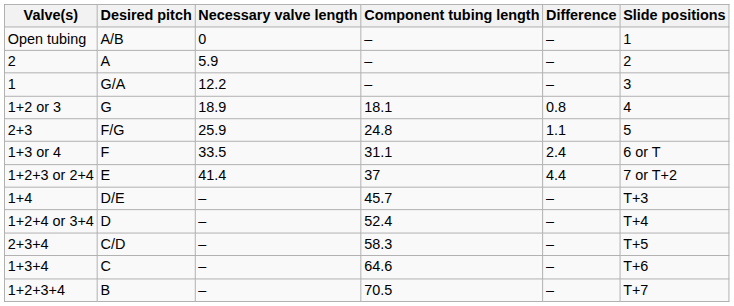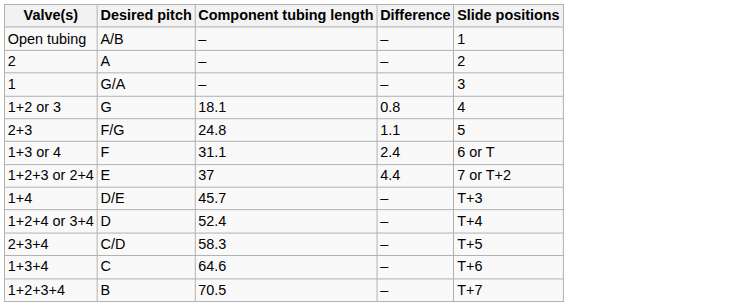 <table class="wikitable">
 <tr>
 <th>Valve(s)</th>
 <th>Desired pitch</th>
-<th>Necessary valve length</th>
 <th>Component tubing length</th>
 <th>Difference</th>
 <th>Slide positions</th>
 </tr>
 <tr>
 <td>Open tubing</td>
 <td>A/B</td>
-<td>0</td>
 <td>–</td>
 <td>–</td>
 <td>1</td>
 </tr>
 <tr>
 <td>2</td>
 <td>A</td>
-<td>5.9</td>
 <td>–</td>
 <td>–</td>
 <td>2</td>
 </tr>
 <tr>
 <td>1</td>
 <td>G/A</td>
-<td>12.2</td>
 <td>–</td>
 <td>–</td>
 <td>3</td>
 </tr>
 <tr>
 <td>1+2 or 3</td>
 <td>G</td>
-<td>18.9</td>
 <td>18.1</td>
 <td>0.8</td>
 <td>4</td>
 </tr>
 <tr>
 <td>2+3</td>
 <td>F/G</td>
-<td>25.9</td>
 <td>24.8</td>
 <td>1.1</td>
 <td>5</td>
 </tr>
 <tr>
 <td>1+3 or 4</td>
 <td>F</td>
-<td>33.5</td>
 <td>31.1</td>
 <td>2.4</td>
 <td>6 or T</td>
 </tr>
 <tr>
 <td>1+2+3 or 2+4</td>
 <td>E</td>
-<td>41.4</td>
 <td>37</td>
 <td>4.4</td>
 <td>7 or T+2</td>
 </tr>
 <tr>
 <td>1+4</td>
 <td>D/E</td>
-<td>–</td>
 <td>45.7</td>
 <td>–</td>
 <td>T+3</td>
 </tr>
 <tr>
 <td>1+2+4 or 3+4</td>
 <td>D</td>
-<td>–</td>
 <td>52.4</td>
 <td>–</td>
 <td>T+4</td>
 </tr>
 <tr>
 <td>2+3+4</td>
 <td>C/D</td>
-<td>–</td>
 <td>58.3</td>
 <td>–</td>
 <td>T+5</td>
 </tr>
 <tr>
 <td>1+3+4</td>
 <td>C</td>
-<td>–</td>
 <td>64.6</td>
 <td>–</td>
 <td>T+6</td>
 </tr>
 <tr>
 <td>1+2+3+4</td>
 <td>B</td>
-<td>–</td>
 <td>70.5</td>
 <td>–</td>
 <td>T+7</td>
 </tr>
 </table>
